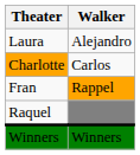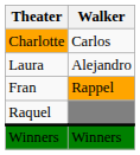 <table class=wikitable>
 <tr>
 <th>Theater</th>
 <th>Walker</th>
 </tr>
 <tr>
+<td style="background-color: orange;">Charlotte</td>
+<td>Carlos</td>
+</tr>
+<tr>
 <td>Laura</td>
 <td>Alejandro</td>
-</tr>
-<tr>
-<td style="background-color: orange;">Charlotte</td>
-<td>Carlos</td>
 </tr>
 <tr>
 <td>Fran</td>
 <td style="background-color: orange;">Rappel</td>
 </tr>
 <tr style="border-bottom:3px solid black;">
 <td>Raquel</td>
 <td style="background-color: grey;"></td>
 </tr>
 <tr>
 <td style="background-color: green;">Winners</td>
 <td style="background-color: green;">Winners</td>
 </tr>
 </table>
